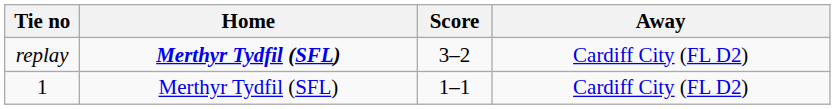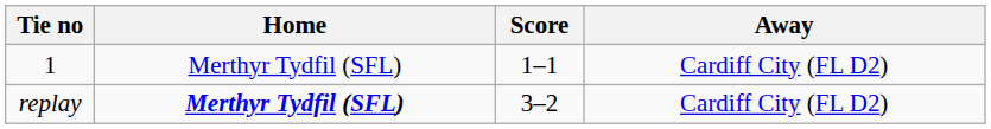 <table class="wikitable" style="text-align:center">
 <tr>
 <th width=50>Tie no</th>
 <th width=250>Home</th>
 <th width=50>Score</th>
 <th width=250>Away</th>
 </tr>
 <tr>
+<td>1</td>
+<td><a href='#'>Merthyr Tydfil</a> (<a href='#'>SFL</a>)</td>
+<td>1–1</td>
+<td><a href='#'>Cardiff City</a> (<a href='#'>FL D2</a>)</td>
+</tr>
+<tr>
 <td><em>replay</em></td>
 <td><strong><em><a href='#'>Merthyr Tydfil</a><strong> (<a href='#'>SFL</a>)<em></td>
 <td></em>3–2<em></td>
 <td></em><a href='#'>Cardiff City</a> (<a href='#'>FL D2</a>)<em></td>
 </tr>
-<tr>
-<td>1</td>
-<td><a href='#'>Merthyr Tydfil</a> (<a href='#'>SFL</a>)</td>
-<td>1–1</td>
-<td><a href='#'>Cardiff City</a> (<a href='#'>FL D2</a>)</td>
-</tr>
 </table>
